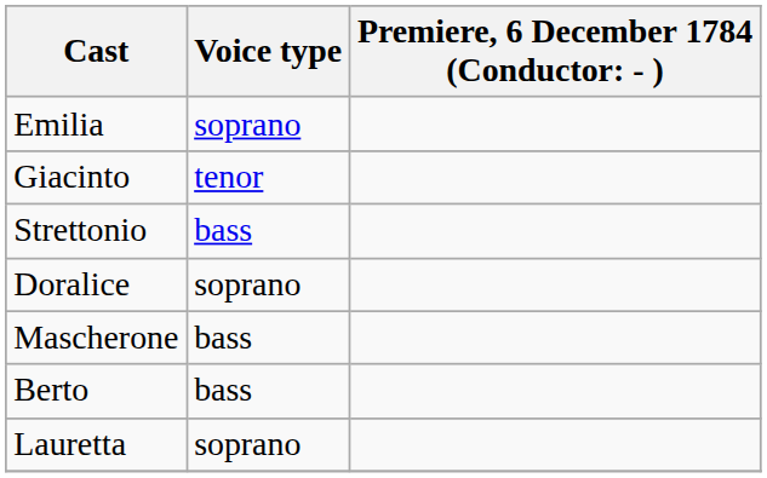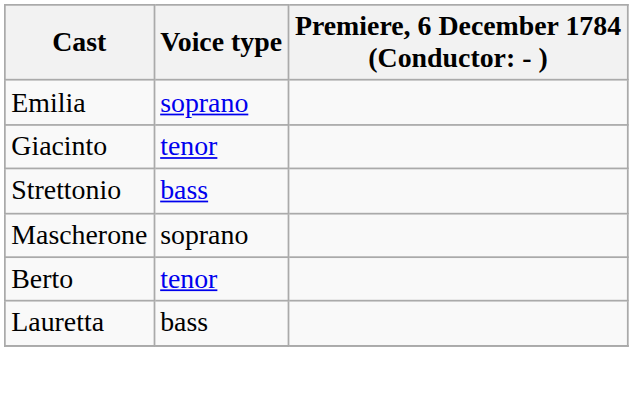 <table class="wikitable">
 <tr>
 <th>Cast</th>
 <th>Voice type</th>
 <th>Premiere, 6 December 1784<br>(Conductor: - )</th>
 </tr>
 <tr>
 <td>Emilia</td>
 <td><a href='#'>soprano</a></td>
 <td></td>
 </tr>
 <tr>
 <td>Giacinto</td>
 <td><a href='#'>tenor</a></td>
 <td></td>
 </tr>
 <tr>
 <td>Strettonio</td>
 <td><a href='#'>bass</a></td>
 <td></td>
 </tr>
 <tr>
-<td>Doralice</td>
+<td>Mascherone</td>
 <td>soprano</td>
 <td></td>
 </tr>
 <tr>
-<td>Mascherone</td>
-<td>bass</td>
-<td></td>
-</tr>
-<tr>
 <td>Berto</td>
-<td>bass</td>
+<td><a href='#'>tenor</a></td>
 <td></td>
 </tr>
 <tr>
 <td>Lauretta</td>
-<td>soprano</td>
+<td>bass</td>
 <td></td>
 </tr>
 <tr>
 </tr>
 </table>
